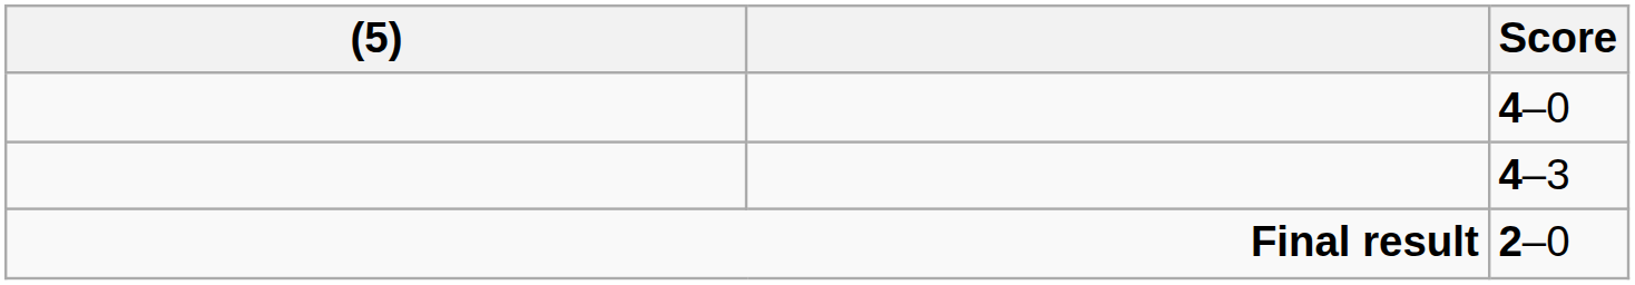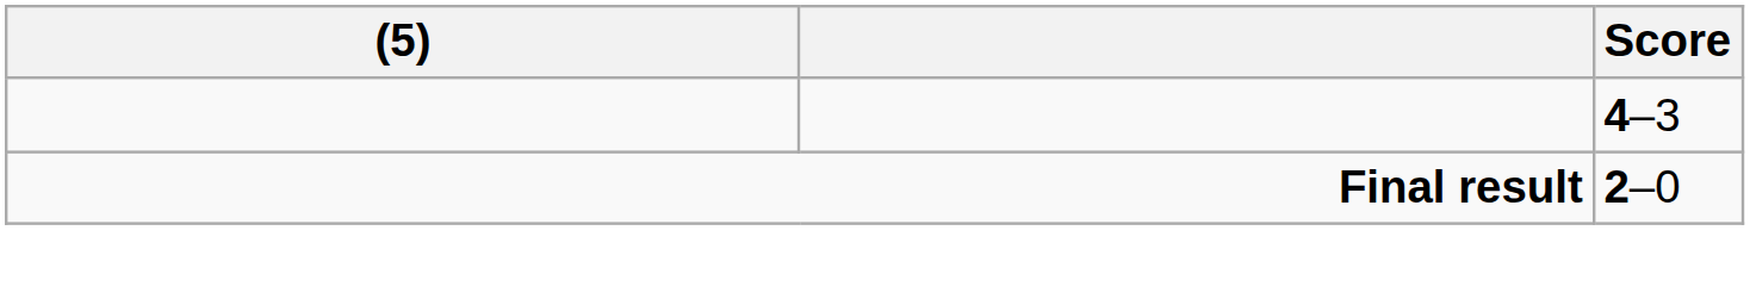 <table class="wikitable">
 <tr>
 <th width=270> (5)</th>
 <th width=270></th>
 <th>Score</th>
-</tr>
-<tr>
-<td></td>
-<td></td>
-<td><strong>4</strong>–0</td>
 </tr>
 <tr>
 <td></td>
 <td></td>
 <td><strong>4</strong>–3</td>
 </tr>
 <tr>
 <td colspan="2" align="right"><strong>Final result</strong></td>
 <td><strong>2</strong>–0</td>
 </tr>
 </table>
